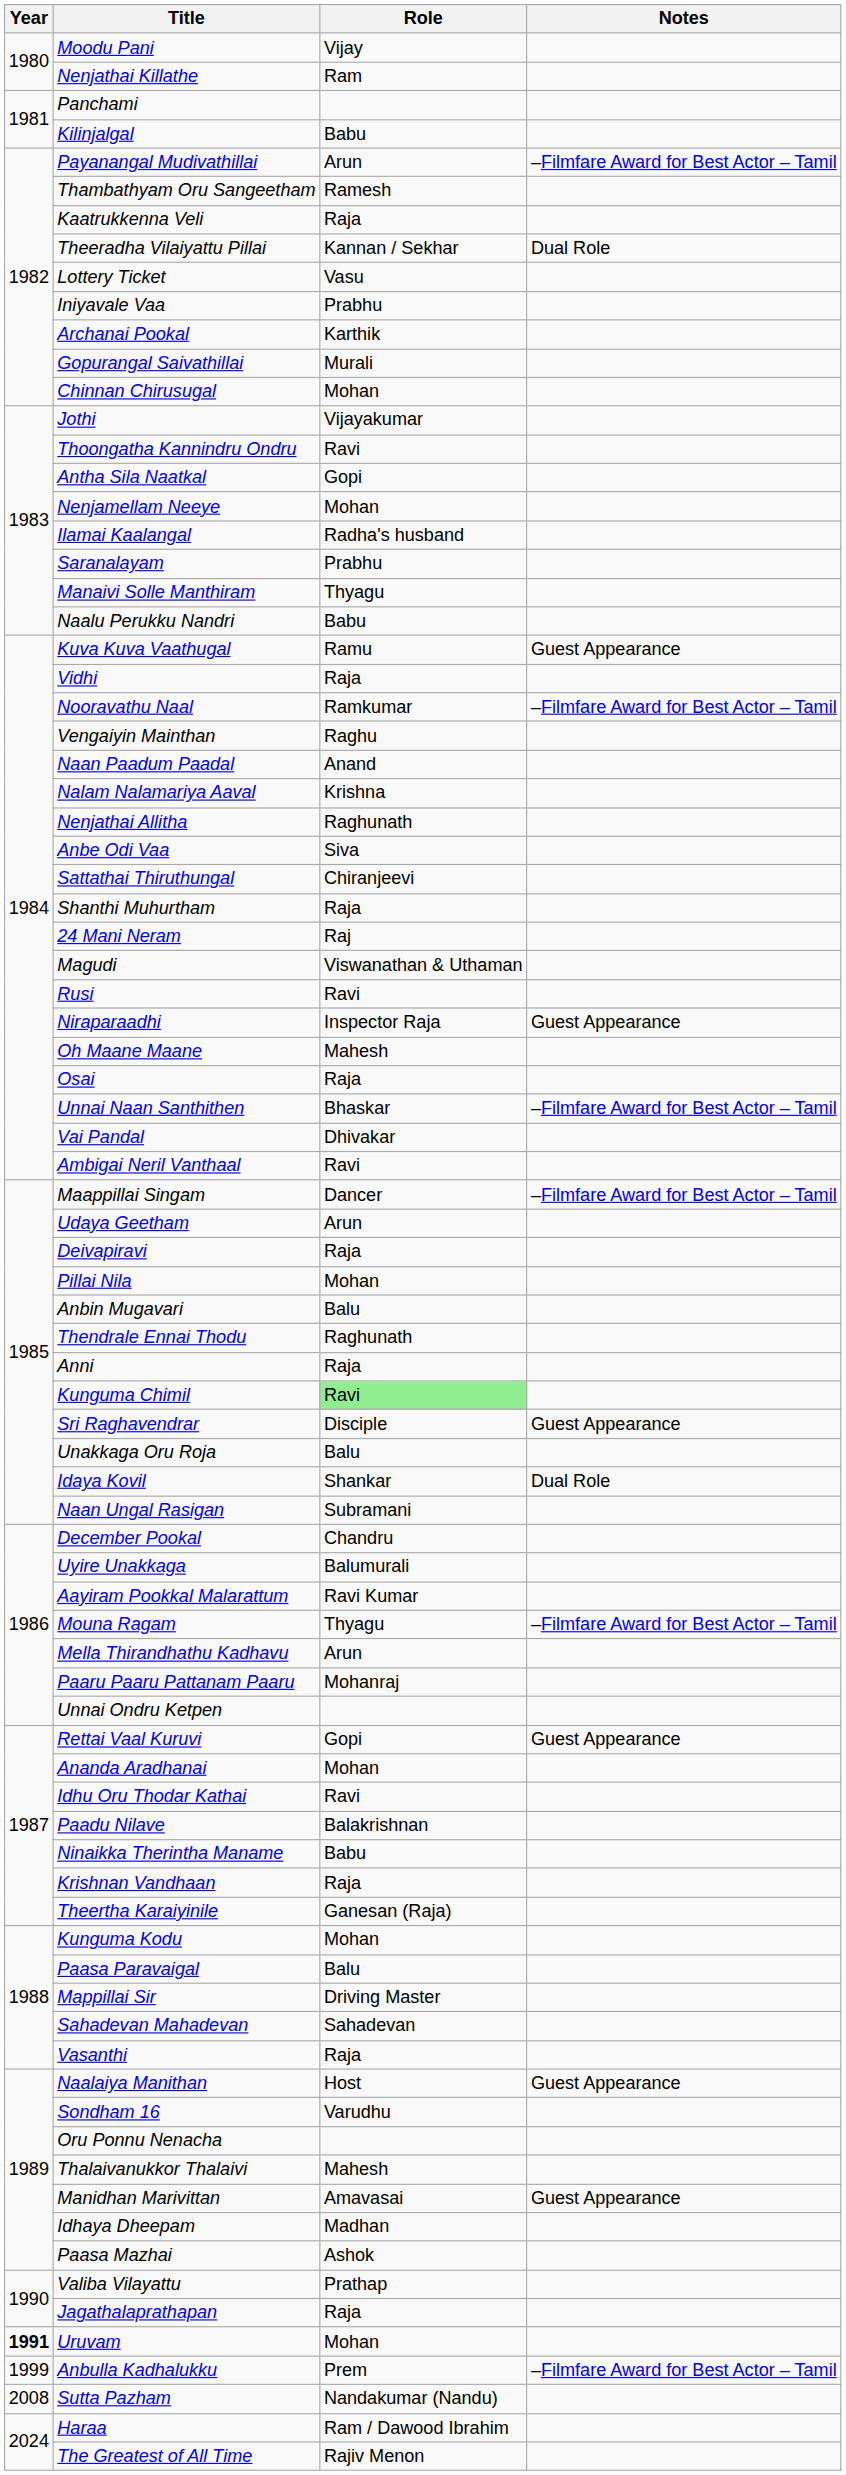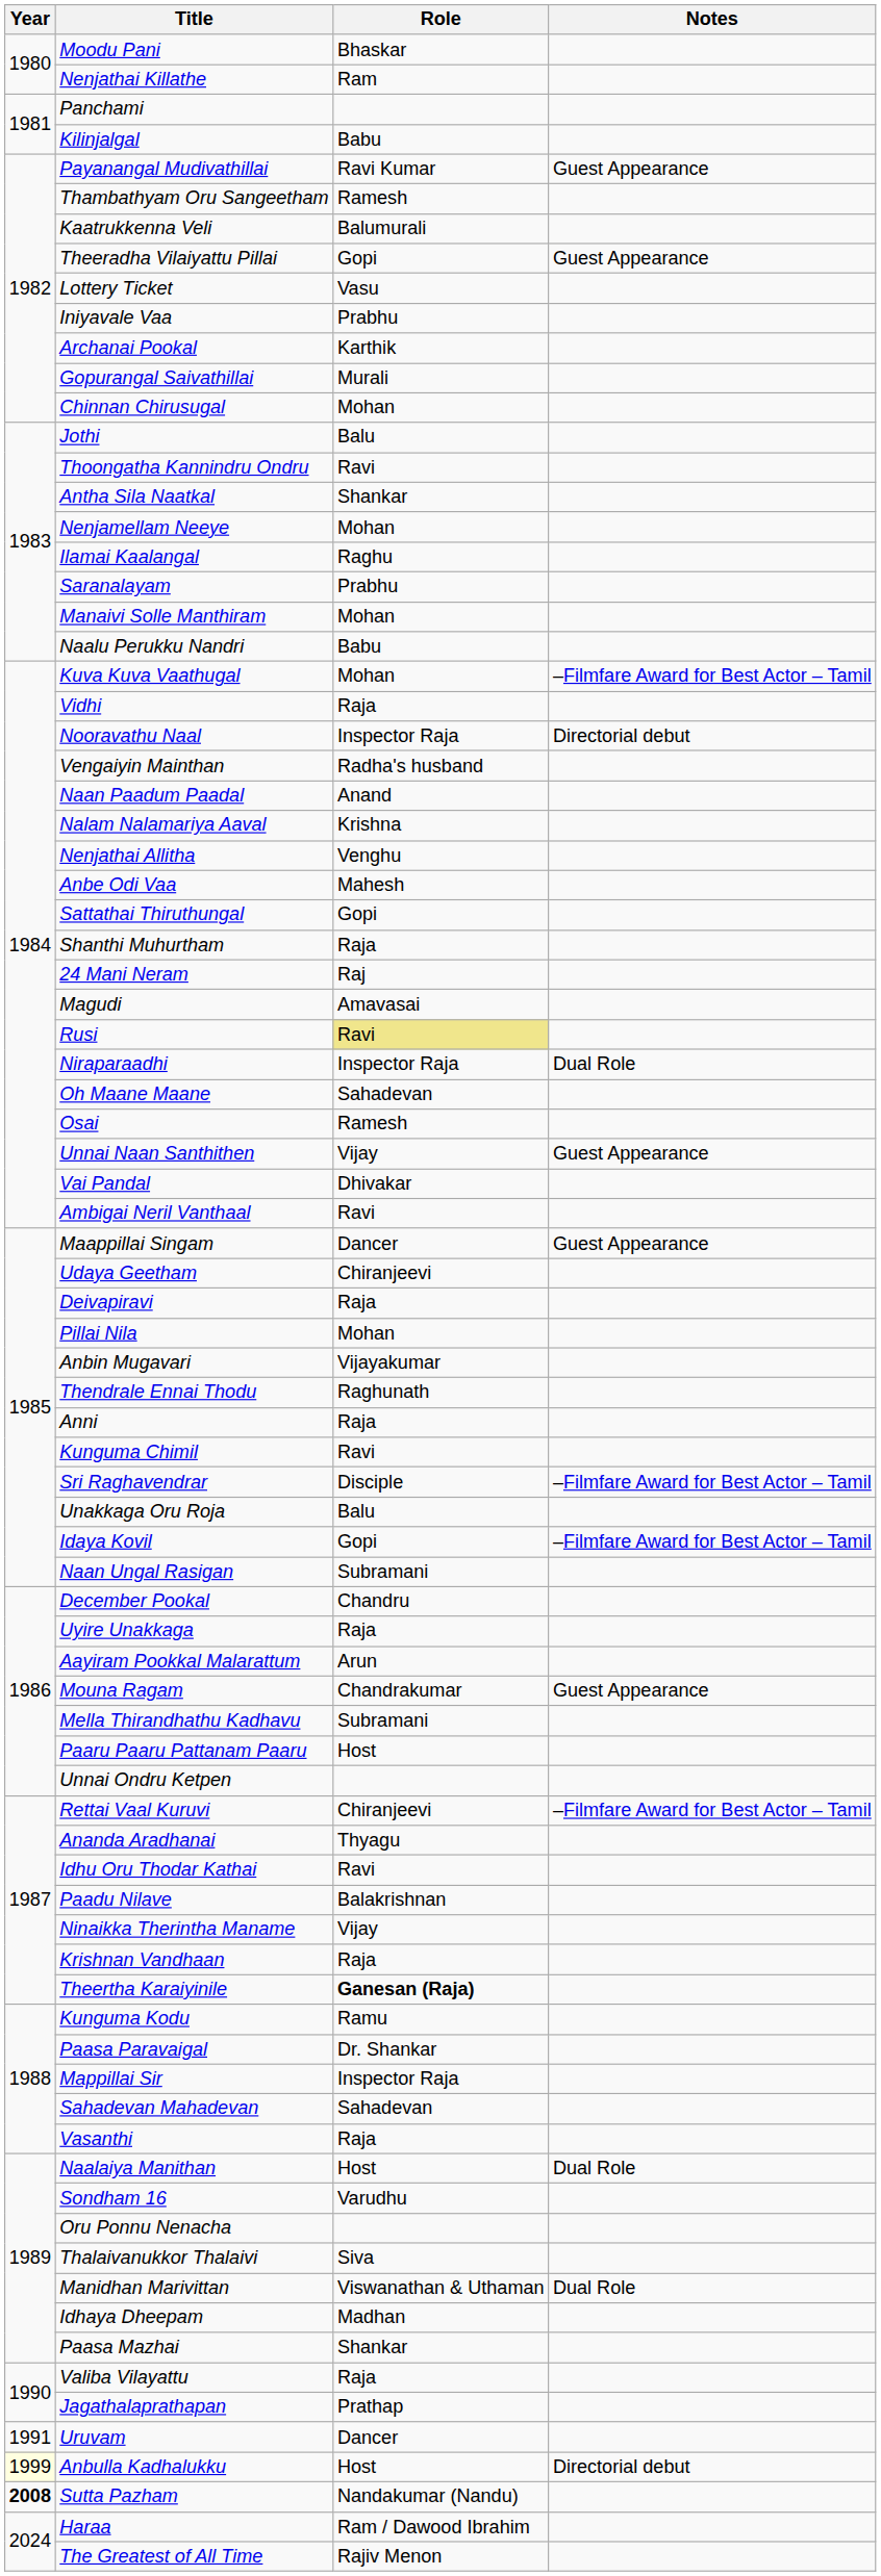 <table class="wikitable sortable">
 <tr>
 <th scope="col">Year</th>
 <th scope="col">Title</th>
 <th scope="col">Role</th>
 <th scope="col" class="unsortable">Notes</th>
 </tr>
 <tr>
 <td rowspan="2">1980</td>
 <td><em><a href='#'>Moodu Pani</a></em></td>
-<td>Vijay</td>
+<td>Bhaskar</td>
 <td></td>
 </tr>
 <tr>
 <td><em><a href='#'>Nenjathai Killathe</a></em></td>
 <td>Ram</td>
 <td></td>
 </tr>
 <tr>
 <td rowspan="2">1981</td>
 <td><em>Panchami</em></td>
 <td></td>
 <td></td>
 </tr>
 <tr>
 <td><em><a href='#'>Kilinjalgal</a></em></td>
 <td>Babu</td>
 <td></td>
 </tr>
 <tr>
 <td rowspan="9">1982</td>
 <td><em><a href='#'>Payanangal Mudivathillai</a></em></td>
-<td>Arun</td>
-<td>–<a href='#'>Filmfare Award for Best Actor – Tamil</a></td>
+<td>Ravi Kumar</td>
+<td>Guest Appearance</td>
 </tr>
 <tr>
 <td><em>Thambathyam Oru Sangeetham</em></td>
 <td>Ramesh</td>
 <td></td>
 </tr>
 <tr>
 <td><em>Kaatrukkenna Veli</em></td>
-<td>Raja</td>
+<td>Balumurali</td>
 <td></td>
 </tr>
 <tr>
 <td><em>Theeradha Vilaiyattu Pillai</em></td>
-<td>Kannan / Sekhar</td>
-<td>Dual Role</td>
+<td>Gopi</td>
+<td>Guest Appearance</td>
 </tr>
 <tr>
 <td><em>Lottery Ticket</em></td>
 <td>Vasu</td>
 <td></td>
 </tr>
 <tr>
 <td><em>Iniyavale Vaa</em></td>
 <td>Prabhu</td>
 <td></td>
 </tr>
 <tr>
 <td><em><a href='#'>Archanai Pookal</a></em></td>
 <td>Karthik</td>
 <td></td>
 </tr>
 <tr>
 <td><em><a href='#'>Gopurangal Saivathillai</a></em></td>
 <td>Murali</td>
 <td></td>
 </tr>
 <tr>
 <td><em><a href='#'>Chinnan Chirusugal</a></em></td>
 <td>Mohan</td>
 <td></td>
 </tr>
 <tr>
 <td rowspan="8">1983</td>
 <td><em><a href='#'>Jothi</a></em></td>
-<td>Vijayakumar</td>
+<td>Balu</td>
 <td></td>
 </tr>
 <tr>
 <td><em><a href='#'>Thoongatha Kannindru Ondru</a></em></td>
 <td>Ravi</td>
 <td></td>
 </tr>
 <tr>
 <td><em><a href='#'>Antha Sila Naatkal</a></em></td>
-<td>Gopi</td>
+<td>Shankar</td>
 <td></td>
 </tr>
 <tr>
 <td><em><a href='#'>Nenjamellam Neeye</a></em></td>
 <td>Mohan</td>
 <td></td>
 </tr>
 <tr>
 <td><em><a href='#'>Ilamai Kaalangal</a></em></td>
-<td>Radha's husband</td>
+<td>Raghu</td>
 <td></td>
 </tr>
 <tr>
 <td><em><a href='#'>Saranalayam</a></em></td>
 <td>Prabhu</td>
 <td></td>
 </tr>
 <tr>
 <td><em><a href='#'>Manaivi Solle Manthiram</a></em></td>
-<td>Thyagu</td>
+<td>Mohan</td>
 <td></td>
 </tr>
 <tr>
 <td><em>Naalu Perukku Nandri</em></td>
 <td>Babu</td>
 <td></td>
 </tr>
 <tr>
 <td rowspan="19">1984</td>
 <td><em><a href='#'>Kuva Kuva Vaathugal</a></em></td>
-<td>Ramu</td>
-<td>Guest Appearance</td>
+<td>Mohan</td>
+<td>–<a href='#'>Filmfare Award for Best Actor – Tamil</a></td>
 </tr>
 <tr>
 <td><em><a href='#'>Vidhi</a></em></td>
 <td>Raja</td>
 <td></td>
 </tr>
 <tr>
 <td><em><a href='#'>Nooravathu Naal</a></em></td>
-<td>Ramkumar</td>
-<td>–<a href='#'>Filmfare Award for Best Actor – Tamil</a></td>
+<td>Inspector Raja</td>
+<td>Directorial debut</td>
 </tr>
 <tr>
 <td><em>Vengaiyin Mainthan</em></td>
-<td>Raghu</td>
+<td>Radha's husband</td>
 <td></td>
 </tr>
 <tr>
 <td><em><a href='#'>Naan Paadum Paadal</a></em></td>
 <td>Anand</td>
 <td></td>
 </tr>
 <tr>
 <td><em><a href='#'>Nalam Nalamariya Aaval</a></em></td>
 <td>Krishna</td>
 <td></td>
 </tr>
 <tr>
 <td><em><a href='#'>Nenjathai Allitha</a></em></td>
-<td>Raghunath</td>
+<td>Venghu</td>
 <td></td>
 </tr>
 <tr>
 <td><em><a href='#'>Anbe Odi Vaa</a></em></td>
-<td>Siva</td>
+<td>Mahesh</td>
 <td></td>
 </tr>
 <tr>
 <td><em><a href='#'>Sattathai Thiruthungal</a></em></td>
-<td>Chiranjeevi</td>
+<td>Gopi</td>
 <td></td>
 </tr>
 <tr>
 <td><em>Shanthi Muhurtham</em></td>
 <td>Raja</td>
 <td></td>
 </tr>
 <tr>
 <td><em><a href='#'>24 Mani Neram</a></em></td>
 <td>Raj</td>
 <td></td>
 </tr>
 <tr>
 <td><em>Magudi</em></td>
-<td>Viswanathan & Uthaman</td>
+<td>Amavasai</td>
 <td></td>
 </tr>
 <tr>
 <td><em><a href='#'>Rusi</a></em></td>
-<td>Ravi</td>
+<td style="background: khaki;">Ravi</td>
 <td></td>
 </tr>
 <tr>
 <td><em><a href='#'>Niraparaadhi</a></em></td>
 <td>Inspector Raja</td>
-<td>Guest Appearance</td>
+<td>Dual Role</td>
 </tr>
 <tr>
 <td><em><a href='#'>Oh Maane Maane</a></em></td>
-<td>Mahesh</td>
+<td>Sahadevan</td>
 <td></td>
 </tr>
 <tr>
 <td><em><a href='#'>Osai</a></em></td>
-<td>Raja</td>
+<td>Ramesh</td>
 <td></td>
 </tr>
 <tr>
 <td><em><a href='#'>Unnai Naan Santhithen</a></em></td>
-<td>Bhaskar</td>
-<td>–<a href='#'>Filmfare Award for Best Actor – Tamil</a></td>
+<td>Vijay</td>
+<td>Guest Appearance</td>
 </tr>
 <tr>
 <td><em><a href='#'>Vai Pandal</a></em></td>
 <td>Dhivakar</td>
 <td></td>
 </tr>
 <tr>
 <td><em><a href='#'>Ambigai Neril Vanthaal</a></em></td>
 <td>Ravi</td>
 <td></td>
 </tr>
 <tr>
 <td rowspan="12">1985</td>
 <td><em>Maappillai Singam</em></td>
 <td>Dancer</td>
-<td>–<a href='#'>Filmfare Award for Best Actor – Tamil</a></td>
+<td>Guest Appearance</td>
 </tr>
 <tr>
 <td><em><a href='#'>Udaya Geetham</a></em></td>
-<td>Arun</td>
+<td>Chiranjeevi</td>
 <td></td>
 </tr>
 <tr>
 <td><em><a href='#'>Deivapiravi</a></em></td>
 <td>Raja</td>
 <td></td>
 </tr>
 <tr>
 <td><em><a href='#'>Pillai Nila</a></em></td>
 <td>Mohan</td>
 <td></td>
 </tr>
 <tr>
 <td><em>Anbin Mugavari</em></td>
-<td>Balu</td>
+<td>Vijayakumar</td>
 <td></td>
 </tr>
 <tr>
 <td><em><a href='#'>Thendrale Ennai Thodu</a></em></td>
 <td>Raghunath</td>
 <td></td>
 </tr>
 <tr>
 <td><em>Anni</em></td>
 <td>Raja</td>
 <td></td>
 </tr>
 <tr>
 <td><em><a href='#'>Kunguma Chimil</a></em></td>
-<td style="background: lightgreen;">Ravi</td>
+<td>Ravi</td>
 <td></td>
 </tr>
 <tr>
 <td><em><a href='#'>Sri Raghavendrar</a></em></td>
 <td>Disciple</td>
-<td>Guest Appearance</td>
+<td>–<a href='#'>Filmfare Award for Best Actor – Tamil</a></td>
 </tr>
 <tr>
 <td><em>Unakkaga Oru Roja</em></td>
 <td>Balu</td>
 <td></td>
 </tr>
 <tr>
 <td><em><a href='#'>Idaya Kovil</a></em></td>
-<td>Shankar</td>
-<td>Dual Role</td>
+<td>Gopi</td>
+<td>–<a href='#'>Filmfare Award for Best Actor – Tamil</a></td>
 </tr>
 <tr>
 <td><em><a href='#'>Naan Ungal Rasigan</a></em></td>
 <td>Subramani</td>
 <td></td>
 </tr>
 <tr>
 <td rowspan="7">1986</td>
 <td><em><a href='#'>December Pookal</a></em></td>
 <td>Chandru</td>
 <td></td>
 </tr>
 <tr>
 <td><em><a href='#'>Uyire Unakkaga</a></em></td>
-<td>Balumurali</td>
+<td>Raja</td>
 <td></td>
 </tr>
 <tr>
 <td><em><a href='#'>Aayiram Pookkal Malarattum</a></em></td>
-<td>Ravi Kumar</td>
+<td>Arun</td>
 <td></td>
 </tr>
 <tr>
 <td><em><a href='#'>Mouna Ragam</a></em></td>
-<td>Thyagu</td>
-<td>–<a href='#'>Filmfare Award for Best Actor – Tamil</a></td>
+<td>Chandrakumar</td>
+<td>Guest Appearance</td>
 </tr>
 <tr>
 <td><em><a href='#'>Mella Thirandhathu Kadhavu</a></em></td>
-<td>Arun</td>
+<td>Subramani</td>
 <td></td>
 </tr>
 <tr>
 <td><em><a href='#'>Paaru Paaru Pattanam Paaru</a></em></td>
-<td>Mohanraj</td>
+<td>Host</td>
 <td></td>
 </tr>
 <tr>
 <td><em>Unnai Ondru Ketpen</em></td>
 <td></td>
 <td></td>
 </tr>
 <tr>
 <td rowspan="7">1987</td>
 <td><em><a href='#'>Rettai Vaal Kuruvi</a></em></td>
-<td>Gopi</td>
-<td>Guest Appearance</td>
+<td>Chiranjeevi</td>
+<td>–<a href='#'>Filmfare Award for Best Actor – Tamil</a></td>
 </tr>
 <tr>
 <td><em><a href='#'>Ananda Aradhanai</a></em></td>
-<td>Mohan</td>
+<td>Thyagu</td>
 <td></td>
 </tr>
 <tr>
 <td><em><a href='#'>Idhu Oru Thodar Kathai</a></em></td>
 <td>Ravi</td>
 <td></td>
 </tr>
 <tr>
 <td><em><a href='#'>Paadu Nilave</a></em></td>
 <td>Balakrishnan</td>
 <td></td>
 </tr>
 <tr>
 <td><em><a href='#'>Ninaikka Therintha Maname</a></em></td>
-<td>Babu</td>
+<td>Vijay</td>
 <td></td>
 </tr>
 <tr>
 <td><em><a href='#'>Krishnan Vandhaan</a></em></td>
 <td>Raja</td>
 <td></td>
 </tr>
 <tr>
 <td><em><a href='#'>Theertha Karaiyinile</a></em></td>
-<td>Ganesan (Raja)</td>
+<td><strong>Ganesan (Raja)</strong></td>
 <td></td>
 </tr>
 <tr>
 <td rowspan="5">1988</td>
 <td><em><a href='#'>Kunguma Kodu</a></em></td>
-<td>Mohan</td>
+<td>Ramu</td>
 <td></td>
 </tr>
 <tr>
 <td><em><a href='#'>Paasa Paravaigal</a></em></td>
-<td>Balu</td>
+<td>Dr. Shankar</td>
 <td></td>
 </tr>
 <tr>
 <td><em><a href='#'>Mappillai Sir</a></em></td>
-<td>Driving Master</td>
+<td>Inspector Raja</td>
 <td></td>
 </tr>
 <tr>
 <td><em><a href='#'>Sahadevan Mahadevan</a></em></td>
 <td>Sahadevan</td>
 <td></td>
 </tr>
 <tr>
 <td><em><a href='#'>Vasanthi</a></em></td>
 <td>Raja</td>
 <td></td>
 </tr>
 <tr>
 <td rowspan="7">1989</td>
 <td><em><a href='#'>Naalaiya Manithan</a></em></td>
 <td>Host</td>
-<td>Guest Appearance</td>
+<td>Dual Role</td>
 </tr>
 <tr>
 <td><em><a href='#'>Sondham 16</a></em></td>
 <td>Varudhu</td>
 <td></td>
 </tr>
 <tr>
 <td><em>Oru Ponnu Nenacha</em></td>
 <td></td>
 <td></td>
 </tr>
 <tr>
 <td><em>Thalaivanukkor Thalaivi</em></td>
-<td>Mahesh</td>
+<td>Siva</td>
 <td></td>
 </tr>
 <tr>
 <td><em>Manidhan Marivittan</em></td>
-<td>Amavasai</td>
-<td>Guest Appearance</td>
+<td>Viswanathan & Uthaman</td>
+<td>Dual Role</td>
 </tr>
 <tr>
 <td><em>Idhaya Dheepam</em></td>
 <td>Madhan</td>
 <td></td>
 </tr>
 <tr>
 <td><em>Paasa Mazhai</em></td>
-<td>Ashok</td>
+<td>Shankar</td>
 <td></td>
 </tr>
 <tr>
 <td rowspan="2">1990</td>
 <td><em>Valiba Vilayattu</em></td>
+<td>Raja</td>
+<td></td>
+</tr>
+<tr>
+<td><em><a href='#'>Jagathalaprathapan</a></em></td>
 <td>Prathap</td>
 <td></td>
 </tr>
 <tr>
-<td><em><a href='#'>Jagathalaprathapan</a></em></td>
-<td>Raja</td>
+<td>1991</td>
+<td><em><a href='#'>Uruvam</a></em></td>
+<td>Dancer</td>
 <td></td>
 </tr>
 <tr>
-<td><strong>1991</strong></td>
-<td><em><a href='#'>Uruvam</a></em></td>
-<td>Mohan</td>
-<td></td>
+<td style="background: lightyellow;">1999</td>
+<td><em><a href='#'>Anbulla Kadhalukku</a></em></td>
+<td>Host</td>
+<td>Directorial debut</td>
 </tr>
 <tr>
-<td>1999</td>
-<td><em><a href='#'>Anbulla Kadhalukku</a></em></td>
-<td>Prem</td>
-<td>–<a href='#'>Filmfare Award for Best Actor – Tamil</a></td>
-</tr>
-<tr>
-<td>2008</td>
+<td><strong>2008</strong></td>
 <td><em><a href='#'>Sutta Pazham</a></em></td>
 <td>Nandakumar (Nandu)</td>
 <td></td>
 </tr>
 <tr>
 <td rowspan="2">2024</td>
 <td><em><a href='#'>Haraa</a></em></td>
 <td>Ram / Dawood Ibrahim</td>
 <td></td>
 </tr>
 <tr>
 <td><em><a href='#'>The Greatest of All Time</a></em></td>
 <td>Rajiv Menon</td>
 <td></td>
 </tr>
 </table>
